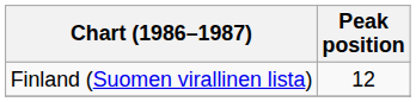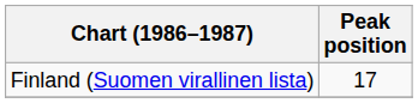 <table class="wikitable sortable">
 <tr>
 <th>Chart (1986–1987)</th>
 <th>Peak<br>position</th>
 </tr>
 <tr>
 <td>Finland (<a href='#'>Suomen virallinen lista</a>)</td>
-<td align="center">12</td>
+<td align="center">17</td>
 </tr>
 <tr>
 </tr>
 <tr>
 </tr>
 </table>
